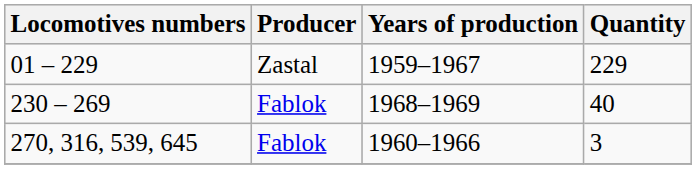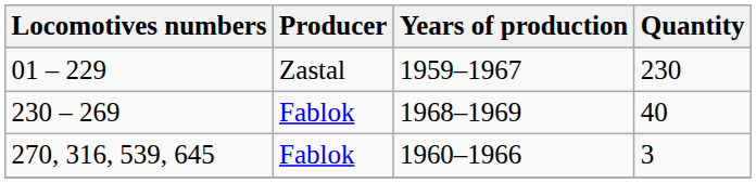 <table class="wikitable">
 <tr>
 <th>Locomotives numbers</th>
 <th>Producer</th>
 <th>Years of production</th>
 <th>Quantity</th>
 </tr>
 <tr>
 <td>01 – 229</td>
 <td>Zastal</td>
 <td>1959–1967</td>
-<td>229</td>
+<td>230</td>
 </tr>
 <tr>
 <td>230 – 269</td>
 <td><a href='#'>Fablok</a></td>
 <td>1968–1969</td>
 <td>40</td>
 </tr>
 <tr>
 <td>270, 316, 539, 645</td>
 <td><a href='#'>Fablok</a></td>
 <td>1960–1966</td>
 <td>3</td>
 </tr>
 <tr>
 </tr>
 </table>
